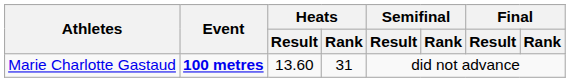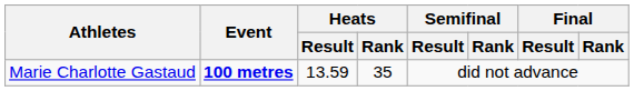 <table class="wikitable" border="1" style="font-size:90%">
 <tr>
 <th rowspan="2">Athletes</th>
 <th rowspan="2">Event</th>
 <th colspan="2">Heats</th>
 <th colspan="2">Semifinal</th>
 <th colspan="2">Final</th>
 </tr>
 <tr>
 <th>Result</th>
 <th>Rank</th>
 <th>Result</th>
 <th>Rank</th>
 <th>Result</th>
 <th>Rank</th>
 </tr>
 <tr>
 <td><a href='#'>Marie Charlotte Gastaud</a></td>
 <td><strong><a href='#'>100 metres</a></strong></td>
-<td align=center>13.60</td>
-<td align=center>31</td>
+<td align=center>13.59</td>
+<td align=center>35</td>
 <td align=center colspan=4>did not advance</td>
 </tr>
 </table>
